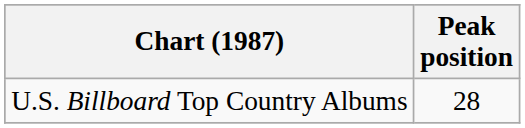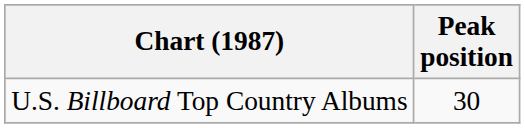 <table class="wikitable">
 <tr>
 <th>Chart (1987)</th>
 <th>Peak<br>position</th>
 </tr>
 <tr>
 <td>U.S. <em>Billboard</em> Top Country Albums</td>
-<td align="center">28</td>
+<td align="center">30</td>
 </tr>
 </table>
